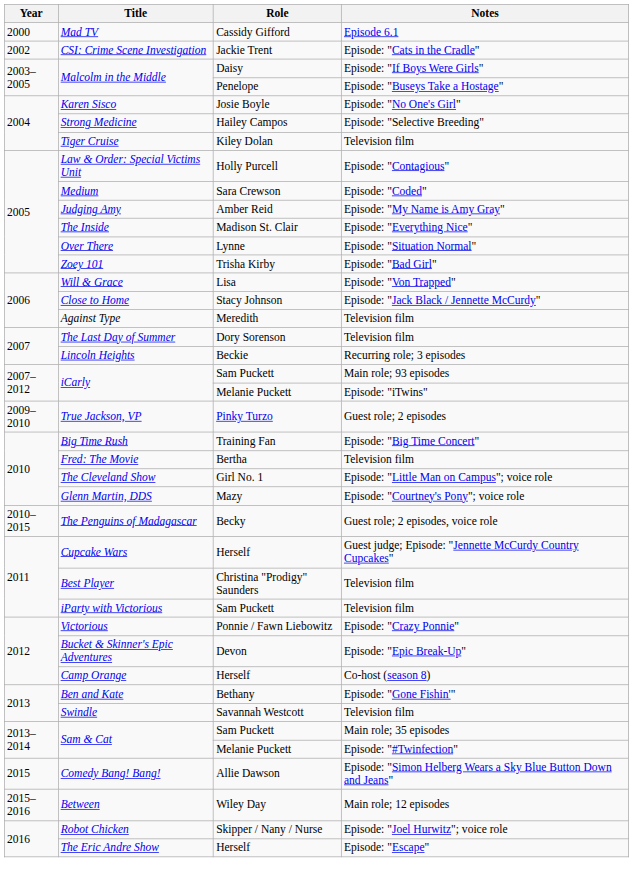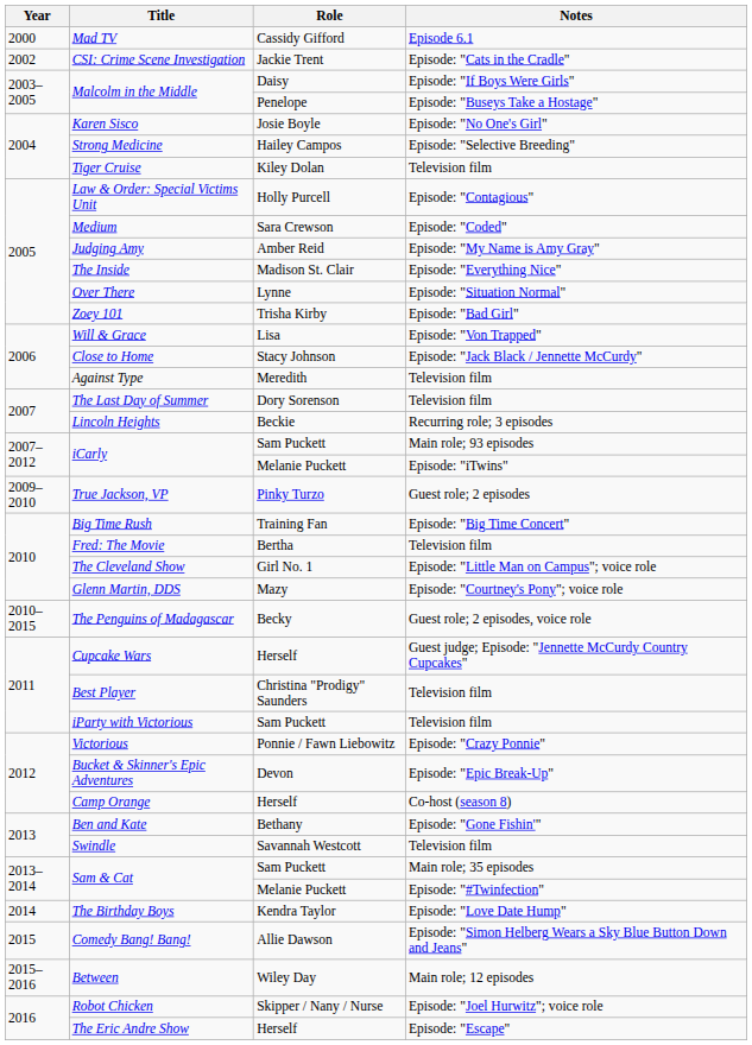 <table class="wikitable sortable">
 <tr>
 <th>Year</th>
 <th>Title</th>
 <th>Role</th>
 <th class="unsortable">Notes</th>
 </tr>
 <tr>
 <td>2000</td>
 <td><em><a href='#'>Mad TV</a></em></td>
 <td>Cassidy Gifford</td>
 <td><a href='#'>Episode 6.1</a></td>
 </tr>
 <tr>
 <td>2002</td>
 <td><em><a href='#'>CSI: Crime Scene Investigation</a></em></td>
 <td>Jackie Trent</td>
 <td>Episode: "<a href='#'>Cats in the Cradle</a>"</td>
 </tr>
 <tr>
 <td rowspan=2>2003–2005</td>
 <td rowspan=2><em><a href='#'>Malcolm in the Middle</a></em></td>
 <td>Daisy</td>
 <td>Episode: "<a href='#'>If Boys Were Girls</a>"</td>
 </tr>
 <tr>
 <td>Penelope</td>
 <td>Episode: "<a href='#'>Buseys Take a Hostage</a>"</td>
 </tr>
 <tr>
 <td rowspan=3>2004</td>
 <td><em><a href='#'>Karen Sisco</a></em></td>
 <td>Josie Boyle</td>
 <td>Episode: "<a href='#'>No One's Girl</a>"</td>
 </tr>
 <tr>
 <td><em><a href='#'>Strong Medicine</a></em></td>
 <td>Hailey Campos</td>
 <td>Episode: "Selective Breeding"</td>
 </tr>
 <tr>
 <td><em><a href='#'>Tiger Cruise</a></em></td>
 <td>Kiley Dolan</td>
 <td>Television film</td>
 </tr>
 <tr>
 <td rowspan=6>2005</td>
 <td><em><a href='#'>Law & Order: Special Victims Unit</a></em></td>
 <td>Holly Purcell</td>
 <td>Episode: "<a href='#'>Contagious</a>"</td>
 </tr>
 <tr>
 <td><em><a href='#'>Medium</a></em></td>
 <td>Sara Crewson</td>
 <td>Episode: "<a href='#'>Coded</a>"</td>
 </tr>
 <tr>
 <td><em><a href='#'>Judging Amy</a></em></td>
 <td>Amber Reid</td>
 <td>Episode: "<a href='#'>My Name is Amy Gray</a>"</td>
 </tr>
 <tr>
 <td><em><a href='#'>The Inside</a></em></td>
 <td>Madison St. Clair</td>
 <td>Episode: "<a href='#'>Everything Nice</a>"</td>
 </tr>
 <tr>
 <td><em><a href='#'>Over There</a></em></td>
 <td>Lynne</td>
 <td>Episode: "<a href='#'>Situation Normal</a>"</td>
 </tr>
 <tr>
 <td><em><a href='#'>Zoey 101</a></em></td>
 <td>Trisha Kirby</td>
 <td>Episode: "<a href='#'>Bad Girl</a>"</td>
 </tr>
 <tr>
 <td rowspan=3>2006</td>
 <td><em><a href='#'>Will & Grace</a></em></td>
 <td>Lisa</td>
 <td>Episode: "<a href='#'>Von Trapped</a>"</td>
 </tr>
 <tr>
 <td><em><a href='#'>Close to Home</a></em></td>
 <td>Stacy Johnson</td>
 <td>Episode: "<a href='#'>Jack Black / Jennette McCurdy</a>"</td>
 </tr>
 <tr>
 <td><em>Against Type</em></td>
 <td>Meredith</td>
 <td>Television film</td>
 </tr>
 <tr>
 <td rowspan=2>2007</td>
 <td><em><a href='#'>The Last Day of Summer</a></em></td>
 <td>Dory Sorenson</td>
 <td>Television film</td>
 </tr>
 <tr>
 <td><em><a href='#'>Lincoln Heights</a></em></td>
 <td>Beckie</td>
 <td>Recurring role; 3 episodes</td>
 </tr>
 <tr>
 <td rowspan=2>2007–2012</td>
 <td rowspan=2><em><a href='#'>iCarly</a></em></td>
 <td>Sam Puckett</td>
 <td>Main role; 93 episodes</td>
 </tr>
 <tr>
 <td>Melanie Puckett</td>
 <td>Episode: "iTwins"</td>
 </tr>
 <tr>
 <td>2009–2010</td>
 <td><em><a href='#'>True Jackson, VP</a></em></td>
 <td><a href='#'>Pinky Turzo</a></td>
 <td>Guest role; 2 episodes</td>
 </tr>
 <tr>
 <td rowspan=4>2010</td>
 <td><em><a href='#'>Big Time Rush</a></em></td>
 <td>Training Fan</td>
 <td>Episode: "<a href='#'>Big Time Concert</a>"</td>
 </tr>
 <tr>
 <td><em><a href='#'>Fred: The Movie</a></em></td>
 <td>Bertha</td>
 <td>Television film</td>
 </tr>
 <tr>
 <td><em><a href='#'>The Cleveland Show</a></em></td>
 <td>Girl No. 1</td>
 <td>Episode: "<a href='#'>Little Man on Campus</a>"; voice role</td>
 </tr>
 <tr>
 <td><em><a href='#'>Glenn Martin, DDS</a></em></td>
 <td>Mazy</td>
 <td>Episode: "<a href='#'>Courtney's Pony</a>"; voice role</td>
 </tr>
 <tr>
 <td>2010–2015</td>
 <td><em><a href='#'>The Penguins of Madagascar</a></em></td>
 <td>Becky</td>
 <td>Guest role; 2 episodes, voice role</td>
 </tr>
 <tr>
 <td rowspan=3>2011</td>
 <td><em><a href='#'>Cupcake Wars</a></em></td>
 <td>Herself</td>
 <td>Guest judge; Episode: "<a href='#'>Jennette McCurdy Country Cupcakes</a>"</td>
 </tr>
 <tr>
 <td><em><a href='#'>Best Player</a></em></td>
 <td>Christina "Prodigy" Saunders</td>
 <td>Television film</td>
 </tr>
 <tr>
 <td><em><a href='#'>iParty with Victorious</a></em></td>
 <td>Sam Puckett</td>
 <td>Television film</td>
 </tr>
 <tr>
 <td rowspan=3>2012</td>
 <td><em><a href='#'>Victorious</a></em></td>
 <td>Ponnie / Fawn Liebowitz</td>
 <td>Episode: "<a href='#'>Crazy Ponnie</a>"</td>
 </tr>
 <tr>
 <td><em><a href='#'>Bucket & Skinner's Epic Adventures</a></em></td>
 <td>Devon</td>
 <td>Episode: "<a href='#'>Epic Break-Up</a>"</td>
 </tr>
 <tr>
 <td><em><a href='#'>Camp Orange</a></em></td>
 <td>Herself</td>
 <td>Co-host (<a href='#'>season 8</a>)</td>
 </tr>
 <tr>
 <td rowspan=2>2013</td>
 <td><em><a href='#'>Ben and Kate</a></em></td>
 <td>Bethany</td>
 <td>Episode: "<a href='#'>Gone Fishin'</a>"</td>
 </tr>
 <tr>
 <td><em><a href='#'>Swindle</a></em></td>
 <td>Savannah Westcott</td>
 <td>Television film</td>
 </tr>
 <tr>
 <td rowspan=2>2013–2014</td>
 <td rowspan=2><em><a href='#'>Sam & Cat</a></em></td>
 <td>Sam Puckett</td>
 <td>Main role; 35 episodes</td>
 </tr>
 <tr>
 <td>Melanie Puckett</td>
 <td>Episode: "<a href='#'>#Twinfection</a>"</td>
 </tr>
 <tr>
+<td>2014</td>
+<td><em><a href='#'>The Birthday Boys</a></em></td>
+<td>Kendra Taylor</td>
+<td>Episode: "<a href='#'>Love Date Hump</a>"</td>
+</tr>
+<tr>
 <td>2015</td>
 <td><em><a href='#'>Comedy Bang! Bang!</a></em></td>
 <td>Allie Dawson</td>
 <td>Episode: "<a href='#'>Simon Helberg Wears a Sky Blue Button Down and Jeans</a>"</td>
 </tr>
 <tr>
 <td>2015–2016</td>
 <td><em><a href='#'>Between</a></em></td>
 <td>Wiley Day</td>
 <td>Main role; 12 episodes</td>
 </tr>
 <tr>
 <td rowspan=2>2016</td>
 <td><em><a href='#'>Robot Chicken</a></em></td>
 <td>Skipper / Nany / Nurse</td>
 <td>Episode: "<a href='#'>Joel Hurwitz</a>"; voice role</td>
 </tr>
 <tr>
 <td><em><a href='#'>The Eric Andre Show</a></em></td>
 <td>Herself</td>
 <td>Episode: "<a href='#'>Escape</a>"</td>
 </tr>
 </table>
